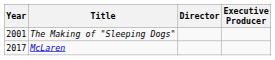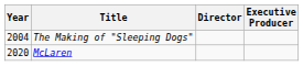 <table class="wikitable">
 <tr>
 <th>Year</th>
 <th>Title</th>
 <th>Director</th>
 <th>Executive<br>Producer</th>
 </tr>
 <tr>
-<td>2001</td>
+<td>2004</td>
 <td><em>The Making of "Sleeping Dogs"</em></td>
 <td></td>
 <td></td>
 </tr>
 <tr>
-<td>2017</td>
+<td>2020</td>
 <td><em><a href='#'>McLaren</a></em></td>
 <td></td>
 <td></td>
 </tr>
 </table>
